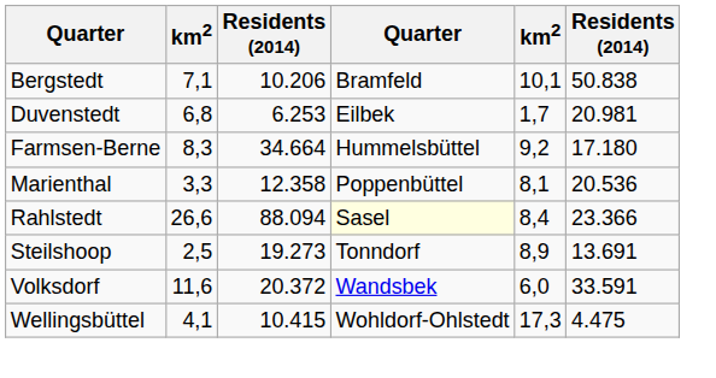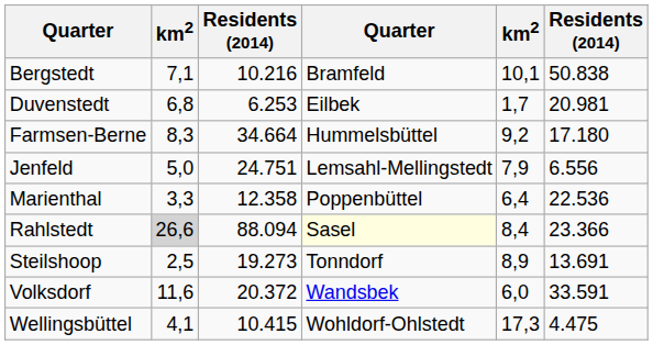 <table class="wikitable sortable zebra">
 <tr>
 <th>Quarter</th>
 <th>km<sup>2</sup></th>
 <th>Residents<br><small>(2014)</small></th>
 <th>Quarter</th>
 <th>km<sup>2</sup></th>
 <th>Residents<br><small>(2014)</small></th>
 </tr>
 <tr>
 <td>Bergstedt</td>
 <td align="right">7,1</td>
-<td align="right">10.206</td>
+<td align="right">10.216</td>
 <td>Bramfeld</td>
 <td>10,1</td>
 <td>50.838</td>
 </tr>
 <tr>
 <td>Duvenstedt</td>
 <td align="right">6,8</td>
 <td align="right">6.253</td>
 <td>Eilbek</td>
 <td>1,7</td>
 <td>20.981</td>
 </tr>
 <tr>
 <td>Farmsen-Berne</td>
 <td align="right">8,3</td>
 <td align="right">34.664</td>
 <td>Hummelsbüttel</td>
 <td>9,2</td>
 <td>17.180</td>
 </tr>
 <tr>
+<td>Jenfeld</td>
+<td align="right">5,0</td>
+<td align="right">24.751</td>
+<td>Lemsahl-Mellingstedt</td>
+<td>7,9</td>
+<td>6.556</td>
+</tr>
+<tr>
 <td>Marienthal</td>
 <td align="right">3,3</td>
 <td align="right">12.358</td>
 <td>Poppenbüttel</td>
-<td>8,1</td>
-<td>20.536</td>
+<td>6,4</td>
+<td>22.536</td>
 </tr>
 <tr>
 <td>Rahlstedt</td>
-<td align="right">26,6</td>
+<td align="right" style="background: lightgrey;">26,6</td>
 <td align="right">88.094</td>
 <td style="background: lightyellow;">Sasel</td>
 <td>8,4</td>
 <td>23.366</td>
 </tr>
 <tr>
 <td>Steilshoop</td>
 <td align="right">2,5</td>
 <td align="right">19.273</td>
 <td>Tonndorf</td>
 <td>8,9</td>
 <td>13.691</td>
 </tr>
 <tr>
 <td>Volksdorf</td>
 <td align="right">11,6</td>
 <td align="right">20.372</td>
 <td><a href='#'>Wandsbek</a></td>
 <td>6,0</td>
 <td>33.591</td>
 </tr>
 <tr>
 <td>Wellingsbüttel</td>
 <td align="right">4,1</td>
 <td align="right">10.415</td>
 <td>Wohldorf-Ohlstedt</td>
 <td>17,3</td>
 <td>4.475</td>
 </tr>
 </table>
